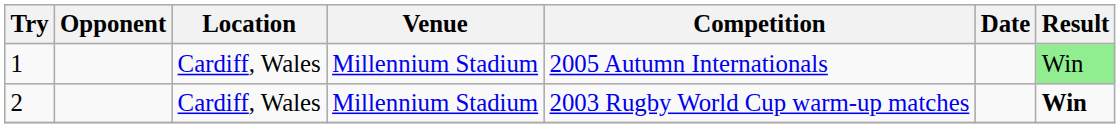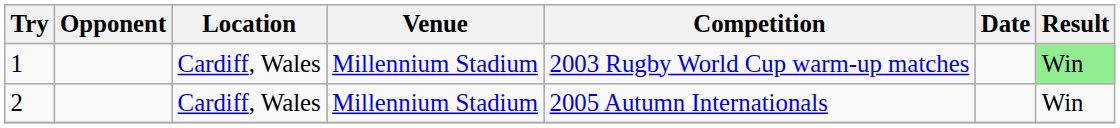 <table class="wikitable sortable">
 <tr>
 <th>Try</th>
 <th>Opponent</th>
 <th>Location</th>
 <th>Venue</th>
 <th>Competition</th>
 <th>Date</th>
 <th>Result</th>
 </tr>
 <tr>
 <td>1</td>
 <td></td>
 <td><a href='#'>Cardiff</a>, Wales</td>
 <td><a href='#'>Millennium Stadium</a></td>
-<td><a href='#'>2005 Autumn Internationals</a></td>
+<td><a href='#'>2003 Rugby World Cup warm-up matches</a></td>
 <td></td>
 <td style="background: lightgreen;">Win</td>
 </tr>
 <tr>
 <td>2</td>
 <td></td>
 <td><a href='#'>Cardiff</a>, Wales</td>
 <td><a href='#'>Millennium Stadium</a></td>
-<td><a href='#'>2003 Rugby World Cup warm-up matches</a></td>
+<td><a href='#'>2005 Autumn Internationals</a></td>
 <td></td>
-<td><strong>Win</strong></td>
+<td>Win</td>
 </tr>
 <tr>
 </tr>
 </table>
